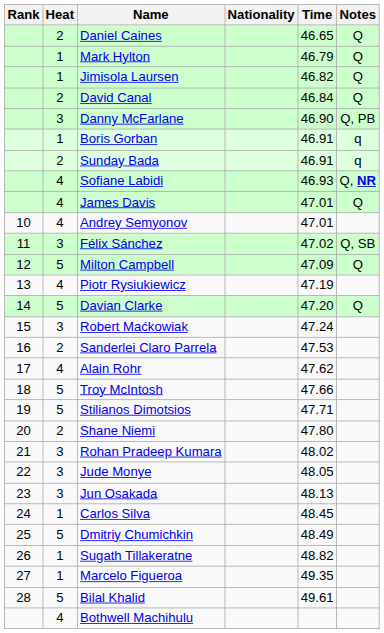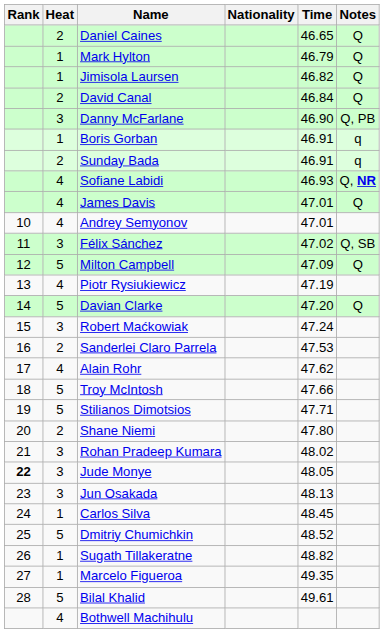 <table class="wikitable sortable" style="text-align:center">
 <tr>
 <th>Rank</th>
 <th>Heat</th>
 <th>Name</th>
 <th>Nationality</th>
 <th>Time</th>
 <th>Notes</th>
 </tr>
 <tr bgcolor=ccffcc>
 <td></td>
 <td>2</td>
 <td align="left"><a href='#'>Daniel Caines</a></td>
 <td align=left></td>
 <td>46.65</td>
 <td>Q</td>
 </tr>
 <tr bgcolor=ccffcc>
 <td></td>
 <td>1</td>
 <td align="left"><a href='#'>Mark Hylton</a></td>
 <td align=left></td>
 <td>46.79</td>
 <td>Q</td>
 </tr>
 <tr bgcolor=ccffcc>
 <td></td>
 <td>1</td>
 <td align="left"><a href='#'>Jimisola Laursen</a></td>
 <td align=left></td>
 <td>46.82</td>
 <td>Q</td>
 </tr>
 <tr bgcolor=ccffcc>
 <td></td>
 <td>2</td>
 <td align="left"><a href='#'>David Canal</a></td>
 <td align=left></td>
 <td>46.84</td>
 <td>Q</td>
 </tr>
 <tr bgcolor=ccffcc>
 <td></td>
 <td>3</td>
 <td align="left"><a href='#'>Danny McFarlane</a></td>
 <td align=left></td>
 <td>46.90</td>
 <td>Q, PB</td>
 </tr>
 <tr bgcolor=ddffdd>
 <td></td>
 <td>1</td>
 <td align="left"><a href='#'>Boris Gorban</a></td>
 <td align=left></td>
 <td>46.91</td>
 <td>q</td>
 </tr>
 <tr bgcolor=ddffdd>
 <td></td>
 <td>2</td>
 <td align="left"><a href='#'>Sunday Bada</a></td>
 <td align=left></td>
 <td>46.91</td>
 <td>q</td>
 </tr>
 <tr bgcolor=ccffcc>
 <td></td>
 <td>4</td>
 <td align="left"><a href='#'>Sofiane Labidi</a></td>
 <td align=left></td>
 <td>46.93</td>
 <td>Q, <strong><a href='#'>NR</a></strong></td>
 </tr>
 <tr bgcolor=ccffcc>
 <td></td>
 <td>4</td>
 <td align="left"><a href='#'>James Davis</a></td>
 <td align=left></td>
 <td>47.01</td>
 <td>Q</td>
 </tr>
 <tr>
 <td>10</td>
 <td>4</td>
 <td align="left"><a href='#'>Andrey Semyonov</a></td>
 <td align=left></td>
 <td>47.01</td>
 <td></td>
 </tr>
 <tr bgcolor=ccffcc>
 <td>11</td>
 <td>3</td>
 <td align="left"><a href='#'>Félix Sánchez</a></td>
 <td align=left></td>
 <td>47.02</td>
 <td>Q, SB</td>
 </tr>
 <tr bgcolor=ccffcc>
 <td>12</td>
 <td>5</td>
 <td align="left"><a href='#'>Milton Campbell</a></td>
 <td align=left></td>
 <td>47.09</td>
 <td>Q</td>
 </tr>
 <tr>
 <td>13</td>
 <td>4</td>
 <td align="left"><a href='#'>Piotr Rysiukiewicz</a></td>
 <td align=left></td>
 <td>47.19</td>
 <td></td>
 </tr>
 <tr bgcolor=ccffcc>
 <td>14</td>
 <td>5</td>
 <td align="left"><a href='#'>Davian Clarke</a></td>
 <td align=left></td>
 <td>47.20</td>
 <td>Q</td>
 </tr>
 <tr>
 <td>15</td>
 <td>3</td>
 <td align="left"><a href='#'>Robert Maćkowiak</a></td>
 <td align=left></td>
 <td>47.24</td>
 <td></td>
 </tr>
 <tr>
 <td>16</td>
 <td>2</td>
 <td align="left"><a href='#'>Sanderlei Claro Parrela</a></td>
 <td align=left></td>
 <td>47.53</td>
 <td></td>
 </tr>
 <tr>
 <td>17</td>
 <td>4</td>
 <td align="left"><a href='#'>Alain Rohr</a></td>
 <td align=left></td>
 <td>47.62</td>
 <td></td>
 </tr>
 <tr>
 <td>18</td>
 <td>5</td>
 <td align="left"><a href='#'>Troy McIntosh</a></td>
 <td align=left></td>
 <td>47.66</td>
 <td></td>
 </tr>
 <tr>
 <td>19</td>
 <td>5</td>
 <td align="left"><a href='#'>Stilianos Dimotsios</a></td>
 <td align=left></td>
 <td>47.71</td>
 <td></td>
 </tr>
 <tr>
 <td>20</td>
 <td>2</td>
 <td align="left"><a href='#'>Shane Niemi</a></td>
 <td align=left></td>
 <td>47.80</td>
 <td></td>
 </tr>
 <tr>
 <td>21</td>
 <td>3</td>
 <td align="left"><a href='#'>Rohan Pradeep Kumara</a></td>
 <td align=left></td>
 <td>48.02</td>
 <td></td>
 </tr>
 <tr>
-<td>22</td>
+<td><strong>22</strong></td>
 <td>3</td>
 <td align="left"><a href='#'>Jude Monye</a></td>
 <td align=left></td>
 <td>48.05</td>
 <td></td>
 </tr>
 <tr>
 <td>23</td>
 <td>3</td>
 <td align="left"><a href='#'>Jun Osakada</a></td>
 <td align=left></td>
 <td>48.13</td>
 <td></td>
 </tr>
 <tr>
 <td>24</td>
 <td>1</td>
 <td align="left"><a href='#'>Carlos Silva</a></td>
 <td align=left></td>
 <td>48.45</td>
 <td></td>
 </tr>
 <tr>
 <td>25</td>
 <td>5</td>
 <td align="left"><a href='#'>Dmitriy Chumichkin</a></td>
 <td align=left></td>
-<td>48.49</td>
+<td>48.52</td>
 <td></td>
 </tr>
 <tr>
 <td>26</td>
 <td>1</td>
 <td align="left"><a href='#'>Sugath Tillakeratne</a></td>
 <td align=left></td>
 <td>48.82</td>
 <td></td>
 </tr>
 <tr>
 <td>27</td>
 <td>1</td>
 <td align="left"><a href='#'>Marcelo Figueroa</a></td>
 <td align=left></td>
 <td>49.35</td>
 <td></td>
 </tr>
 <tr>
 <td>28</td>
 <td>5</td>
 <td align="left"><a href='#'>Bilal Khalid</a></td>
 <td align=left></td>
 <td>49.61</td>
 <td></td>
 </tr>
 <tr>
 <td></td>
 <td>4</td>
 <td align="left"><a href='#'>Bothwell Machihulu</a></td>
 <td align=left></td>
 <td></td>
 <td></td>
 </tr>
 </table>
